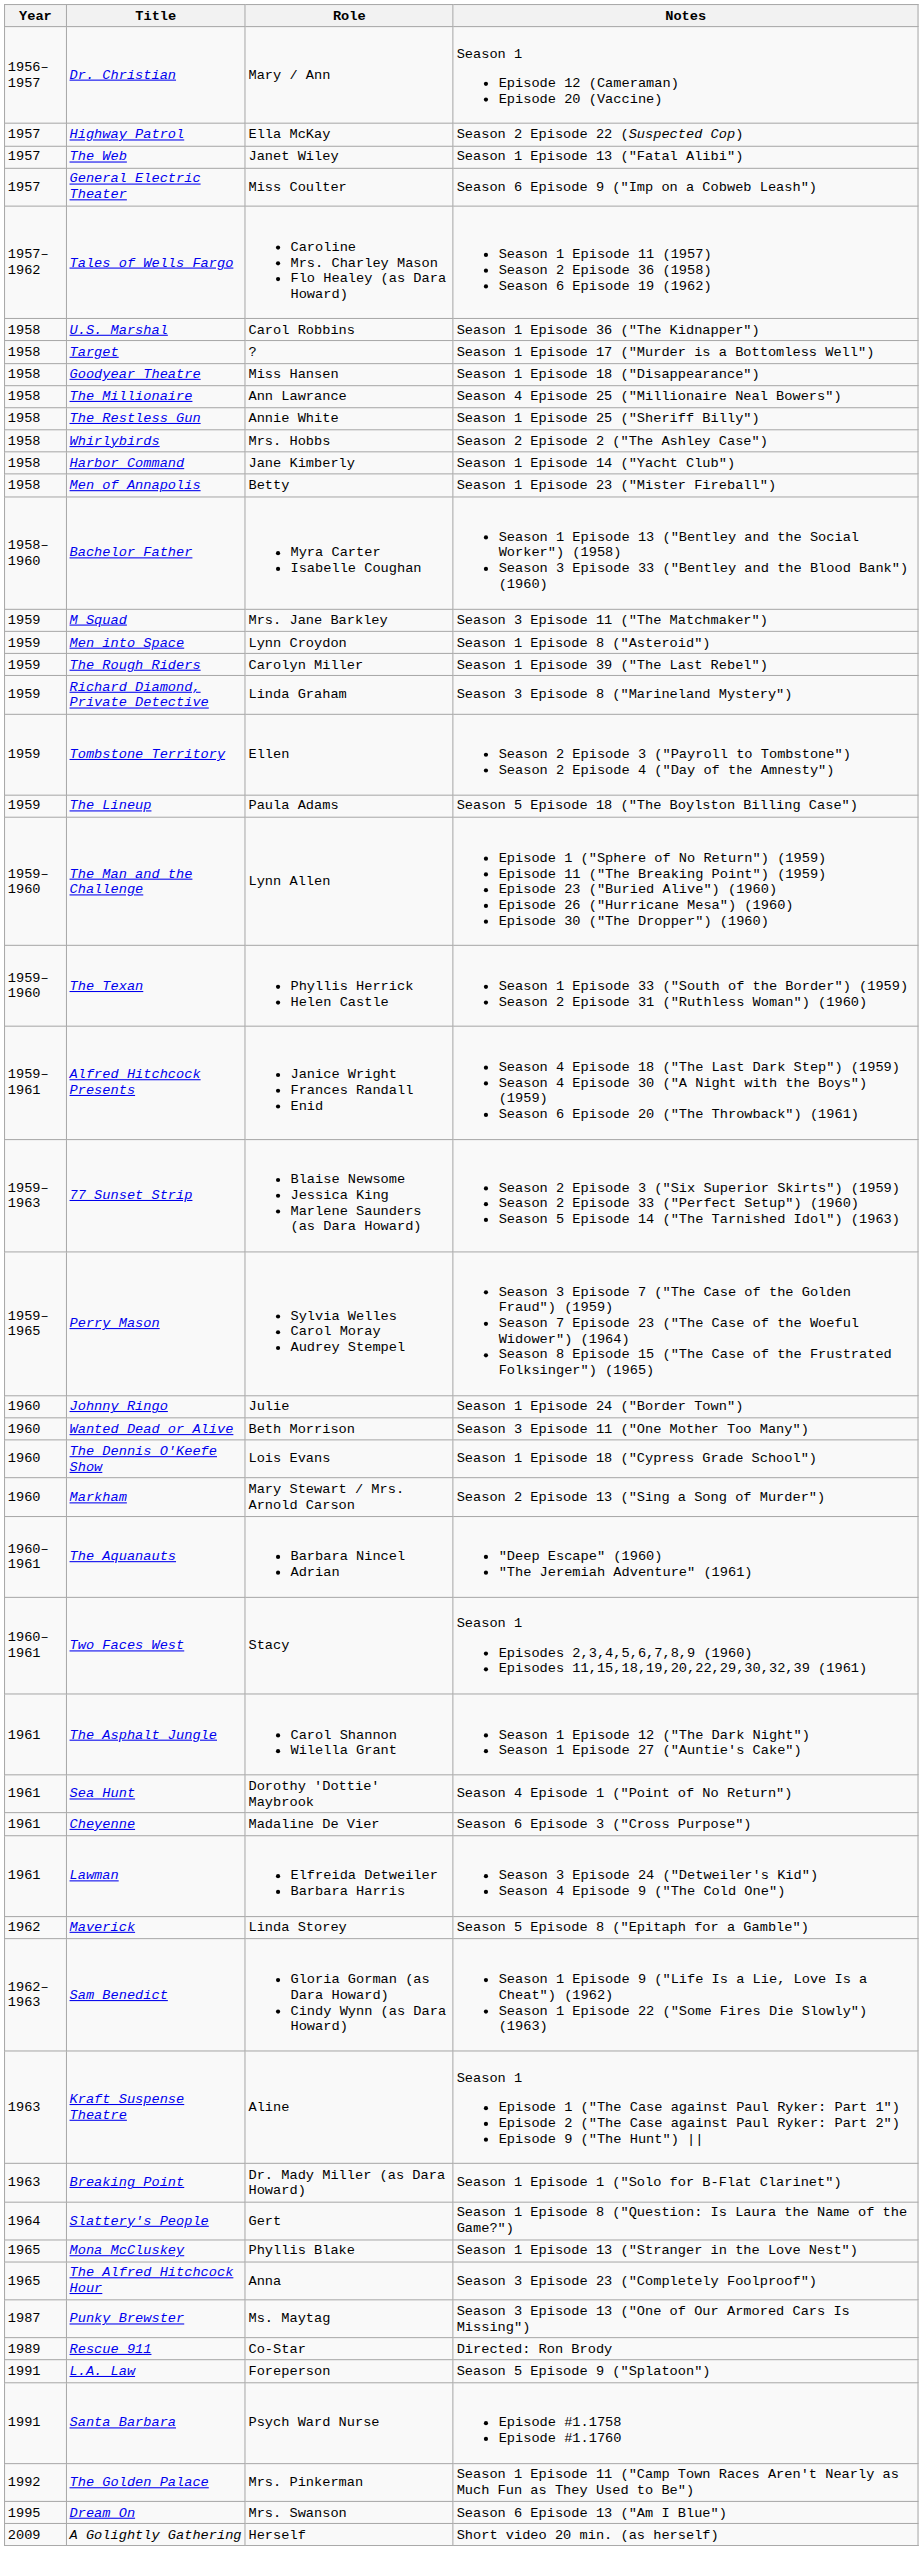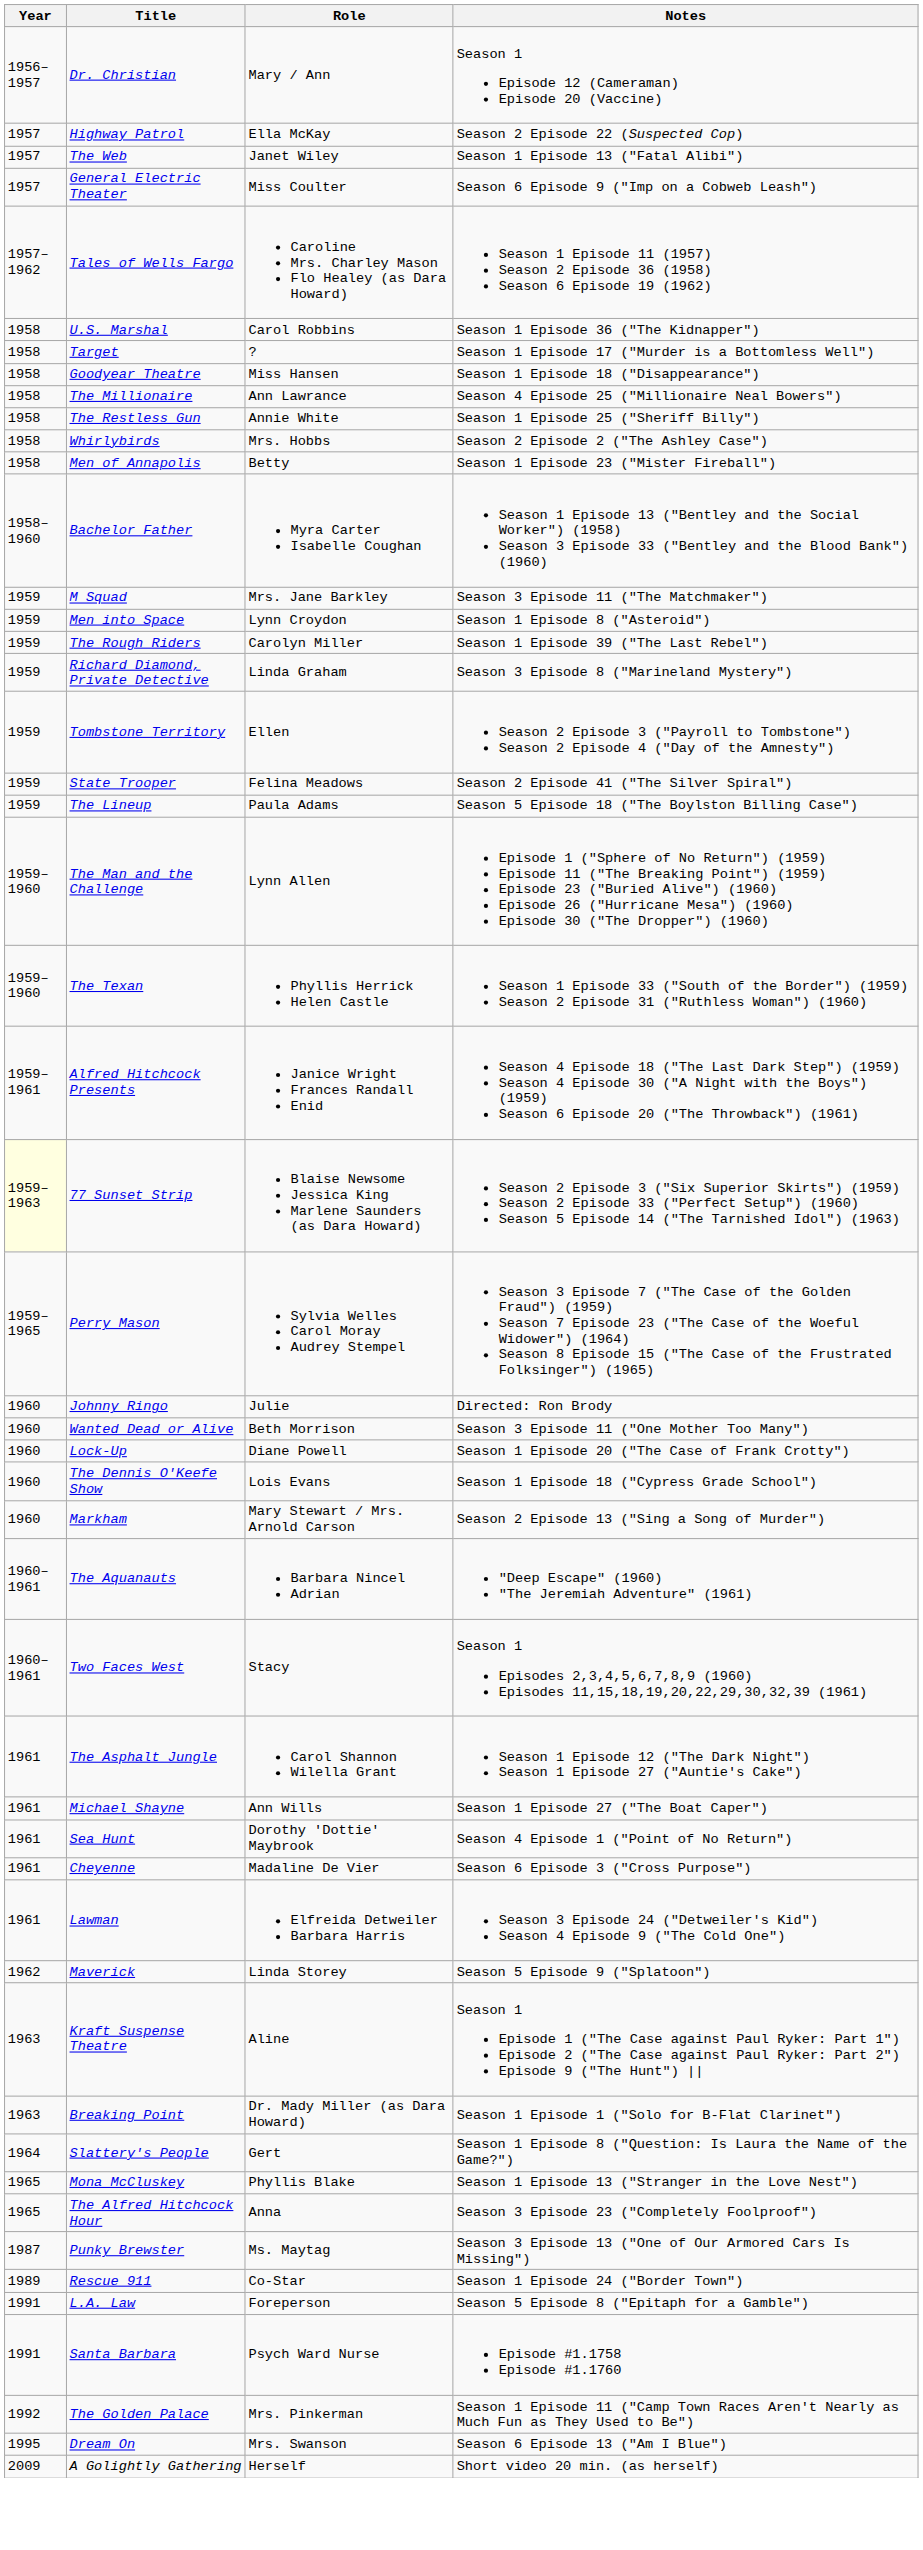 <table class="wikitable sortable">
 <tr>
 <th>Year</th>
 <th>Title</th>
 <th>Role</th>
 <th>Notes</th>
 </tr>
 <tr>
 <td>1956–1957</td>
 <td><em><a href='#'>Dr. Christian</a></em></td>
 <td>Mary / Ann</td>
 <td><br>Season 1<ul><li>Episode 12 (Cameraman)</li><li>Episode 20 (Vaccine)</li></ul></td>
 </tr>
 <tr>
 <td>1957</td>
 <td><em><a href='#'>Highway Patrol</a></em></td>
 <td>Ella McKay</td>
 <td>Season 2 Episode 22 (<em>Suspected Cop</em>)</td>
 </tr>
 <tr>
 <td>1957</td>
 <td><em><a href='#'>The Web</a></em></td>
 <td>Janet Wiley</td>
 <td>Season 1 Episode 13 ("Fatal Alibi")</td>
 </tr>
 <tr>
 <td>1957</td>
 <td><em><a href='#'>General Electric Theater</a></em></td>
 <td>Miss Coulter</td>
 <td>Season 6 Episode 9 ("Imp on a Cobweb Leash")</td>
 </tr>
 <tr>
 <td>1957–1962</td>
 <td><em><a href='#'>Tales of Wells Fargo</a></em></td>
 <td><br><ul><li>Caroline</li><li>Mrs. Charley Mason</li><li>Flo Healey (as Dara Howard)</li></ul></td>
 <td><br><ul><li>Season 1 Episode 11 (1957)</li><li>Season 2 Episode 36 (1958)</li><li>Season 6 Episode 19 (1962)</li></ul></td>
 </tr>
 <tr>
 <td>1958</td>
 <td><em><a href='#'>U.S. Marshal</a></em></td>
 <td>Carol Robbins</td>
 <td>Season 1 Episode 36 ("The Kidnapper")</td>
 </tr>
 <tr>
 <td>1958</td>
 <td><em><a href='#'>Target</a></em></td>
 <td>?</td>
 <td>Season 1 Episode 17 ("Murder is a Bottomless Well")</td>
 </tr>
 <tr>
 <td>1958</td>
 <td><em><a href='#'>Goodyear Theatre</a></em></td>
 <td>Miss Hansen</td>
 <td>Season 1 Episode 18 ("Disappearance")</td>
 </tr>
 <tr>
 <td>1958</td>
 <td><em><a href='#'>The Millionaire</a></em></td>
 <td>Ann Lawrance</td>
 <td>Season 4 Episode 25 ("Millionaire Neal Bowers")</td>
 </tr>
 <tr>
 <td>1958</td>
 <td><em><a href='#'>The Restless Gun</a></em></td>
 <td>Annie White</td>
 <td>Season 1 Episode 25 ("Sheriff Billy")</td>
 </tr>
 <tr>
 <td>1958</td>
 <td><em><a href='#'>Whirlybirds</a></em></td>
 <td>Mrs. Hobbs</td>
 <td>Season 2 Episode 2 ("The Ashley Case")</td>
 </tr>
 <tr>
 <td>1958</td>
-<td><em><a href='#'>Harbor Command</a></em></td>
-<td>Jane Kimberly</td>
-<td>Season 1 Episode 14 ("Yacht Club")</td>
-</tr>
-<tr>
-<td>1958</td>
 <td><em><a href='#'>Men of Annapolis</a></em></td>
 <td>Betty</td>
 <td>Season 1 Episode 23 ("Mister Fireball")</td>
 </tr>
 <tr>
 <td>1958–1960</td>
 <td><em><a href='#'>Bachelor Father</a></em></td>
 <td><br><ul><li>Myra Carter</li><li>Isabelle Coughan</li></ul></td>
 <td><br><ul><li>Season 1 Episode 13 ("Bentley and the Social Worker") (1958)</li><li>Season 3 Episode 33 ("Bentley and the Blood Bank") (1960)</li></ul></td>
 </tr>
 <tr>
 <td>1959</td>
 <td><em><a href='#'>M Squad</a></em></td>
 <td>Mrs. Jane Barkley</td>
 <td>Season 3 Episode 11 ("The Matchmaker")</td>
 </tr>
 <tr>
 <td>1959</td>
 <td><em><a href='#'>Men into Space</a></em></td>
 <td>Lynn Croydon</td>
 <td>Season 1 Episode 8 ("Asteroid")</td>
 </tr>
 <tr>
 <td>1959</td>
 <td><em><a href='#'>The Rough Riders</a></em></td>
 <td>Carolyn Miller</td>
 <td>Season 1 Episode 39 ("The Last Rebel")</td>
 </tr>
 <tr>
 <td>1959</td>
 <td><em><a href='#'>Richard Diamond, Private Detective</a></em></td>
 <td>Linda Graham</td>
 <td>Season 3 Episode 8 ("Marineland Mystery")</td>
 </tr>
 <tr>
 <td>1959</td>
 <td><em><a href='#'>Tombstone Territory</a></em></td>
 <td>Ellen</td>
 <td><br><ul><li>Season 2 Episode 3 ("Payroll to Tombstone")</li><li>Season 2 Episode 4 ("Day of the Amnesty")</li></ul></td>
 </tr>
 <tr>
 <td>1959</td>
+<td><em><a href='#'>State Trooper</a></em></td>
+<td>Felina Meadows</td>
+<td>Season 2 Episode 41 ("The Silver Spiral")</td>
+</tr>
+<tr>
+<td>1959</td>
 <td><em><a href='#'>The Lineup</a></em></td>
 <td>Paula Adams</td>
 <td>Season 5 Episode 18 ("The Boylston Billing Case")</td>
 </tr>
 <tr>
 <td>1959–1960</td>
 <td><em><a href='#'>The Man and the Challenge</a></em></td>
 <td>Lynn Allen</td>
 <td><br><ul><li>Episode 1 ("Sphere of No Return") (1959)</li><li>Episode 11 ("The Breaking Point") (1959)</li><li>Episode 23 ("Buried Alive") (1960)</li><li>Episode 26 ("Hurricane Mesa") (1960)</li><li>Episode 30 ("The Dropper") (1960)</li></ul></td>
 </tr>
 <tr>
 <td>1959–1960</td>
 <td><em><a href='#'>The Texan</a></em></td>
 <td><br><ul><li>Phyllis Herrick</li><li>Helen Castle</li></ul></td>
 <td><br><ul><li>Season 1 Episode 33 ("South of the Border") (1959)</li><li>Season 2 Episode 31 ("Ruthless Woman") (1960)</li></ul></td>
 </tr>
 <tr>
 <td>1959–1961</td>
 <td><em><a href='#'>Alfred Hitchcock Presents</a></em></td>
 <td><br><ul><li>Janice Wright</li><li>Frances Randall</li><li>Enid</li></ul></td>
 <td><br><ul><li>Season 4 Episode 18 ("The Last Dark Step") (1959)</li><li>Season 4 Episode 30 ("A Night with the Boys") (1959)</li><li>Season 6 Episode 20 ("The Throwback") (1961)</li></ul></td>
 </tr>
 <tr>
-<td>1959–1963</td>
+<td style="background: lightyellow;">1959–1963</td>
 <td><em><a href='#'>77 Sunset Strip</a></em></td>
 <td><br><ul><li>Blaise Newsome</li><li>Jessica King</li><li>Marlene Saunders (as Dara Howard)</li></ul></td>
 <td><br><ul><li>Season 2 Episode 3 ("Six Superior Skirts") (1959)</li><li>Season 2 Episode 33 ("Perfect Setup") (1960)</li><li>Season 5 Episode 14 ("The Tarnished Idol") (1963)</li></ul></td>
 </tr>
 <tr>
 <td>1959–1965</td>
 <td><em><a href='#'>Perry Mason</a></em></td>
 <td><br><ul><li>Sylvia Welles</li><li>Carol Moray</li><li>Audrey Stempel</li></ul></td>
 <td><br><ul><li>Season 3 Episode 7 ("The Case of the Golden Fraud") (1959)</li><li>Season 7 Episode 23 ("The Case of the Woeful Widower") (1964)</li><li>Season 8 Episode 15 ("The Case of the Frustrated Folksinger") (1965)</li></ul></td>
 </tr>
 <tr>
 <td>1960</td>
 <td><em><a href='#'>Johnny Ringo</a></em></td>
 <td>Julie</td>
-<td>Season 1 Episode 24 ("Border Town")</td>
+<td>Directed: Ron Brody</td>
 </tr>
 <tr>
 <td>1960</td>
 <td><em><a href='#'>Wanted Dead or Alive</a></em></td>
 <td>Beth Morrison</td>
 <td>Season 3 Episode 11 ("One Mother Too Many")</td>
+</tr>
+<tr>
+<td>1960</td>
+<td><em><a href='#'>Lock-Up</a></em></td>
+<td>Diane Powell</td>
+<td>Season 1 Episode 20 ("The Case of Frank Crotty")</td>
 </tr>
 <tr>
 <td>1960</td>
 <td><em><a href='#'>The Dennis O'Keefe Show</a></em></td>
 <td>Lois Evans</td>
 <td>Season 1 Episode 18 ("Cypress Grade School")</td>
 </tr>
 <tr>
 <td>1960</td>
 <td><em><a href='#'>Markham</a></em></td>
 <td>Mary Stewart / Mrs. Arnold Carson</td>
 <td>Season 2 Episode 13 ("Sing a Song of Murder")</td>
 </tr>
 <tr>
 <td>1960–1961</td>
 <td><em><a href='#'>The Aquanauts</a></em></td>
 <td><br><ul><li>Barbara Nincel</li><li>Adrian</li></ul></td>
 <td><br><ul><li>"Deep Escape" (1960)</li><li>"The Jeremiah Adventure" (1961)</li></ul></td>
 </tr>
 <tr>
 <td>1960–1961</td>
 <td><em><a href='#'>Two Faces West</a></em></td>
 <td>Stacy</td>
 <td><br>Season 1<ul><li>Episodes 2,3,4,5,6,7,8,9 (1960)</li><li>Episodes 11,15,18,19,20,22,29,30,32,39 (1961)</li></ul></td>
 </tr>
 <tr>
 <td>1961</td>
 <td><em><a href='#'>The Asphalt Jungle</a></em></td>
 <td><br><ul><li>Carol Shannon</li><li>Wilella Grant</li></ul></td>
 <td><br><ul><li>Season 1 Episode 12 ("The Dark Night")</li><li>Season 1 Episode 27 ("Auntie's Cake")</li></ul></td>
 </tr>
 <tr>
 <td>1961</td>
+<td><em><a href='#'>Michael Shayne</a></em></td>
+<td>Ann Wills</td>
+<td>Season 1 Episode 27 ("The Boat Caper")</td>
+</tr>
+<tr>
+<td>1961</td>
 <td><em><a href='#'>Sea Hunt</a></em></td>
 <td>Dorothy 'Dottie' Maybrook</td>
 <td>Season 4 Episode 1 ("Point of No Return")</td>
 </tr>
 <tr>
 <td>1961</td>
 <td><em><a href='#'>Cheyenne</a></em></td>
 <td>Madaline De Vier</td>
 <td>Season 6 Episode 3 ("Cross Purpose")</td>
 </tr>
 <tr>
 <td>1961</td>
 <td><em><a href='#'>Lawman</a></em></td>
 <td><br><ul><li>Elfreida Detweiler</li><li>Barbara Harris</li></ul></td>
 <td><br><ul><li>Season 3 Episode 24 ("Detweiler's Kid")</li><li>Season 4 Episode 9 ("The Cold One")</li></ul></td>
 </tr>
 <tr>
 <td>1962</td>
 <td><em><a href='#'>Maverick</a></em></td>
 <td>Linda Storey</td>
-<td>Season 5 Episode 8 ("Epitaph for a Gamble")</td>
-</tr>
-<tr>
-<td>1962–1963</td>
-<td><em><a href='#'>Sam Benedict</a></em></td>
-<td><br><ul><li>Gloria Gorman (as Dara Howard)</li><li>Cindy Wynn (as Dara Howard)</li></ul></td>
-<td><br><ul><li>Season 1 Episode 9 ("Life Is a Lie, Love Is a Cheat") (1962)</li><li>Season 1 Episode 22 ("Some Fires Die Slowly") (1963)</li></ul></td>
+<td>Season 5 Episode 9 ("Splatoon")</td>
 </tr>
 <tr>
 <td>1963</td>
 <td><em><a href='#'>Kraft Suspense Theatre</a></em></td>
 <td>Aline</td>
 <td><br>Season 1<ul><li>Episode 1 ("The Case against Paul Ryker: Part 1")</li><li>Episode 2 ("The Case against Paul Ryker: Part 2")</li><li>Episode 9 ("The Hunt") ||</li></ul></td>
 </tr>
 <tr>
 <td>1963</td>
 <td><em><a href='#'>Breaking Point</a></em></td>
 <td>Dr. Mady Miller (as Dara Howard)</td>
 <td>Season 1 Episode 1 ("Solo for B-Flat Clarinet")</td>
 </tr>
 <tr>
 <td>1964</td>
 <td><em><a href='#'>Slattery's People</a></em></td>
 <td>Gert</td>
 <td>Season 1 Episode 8 ("Question: Is Laura the Name of the Game?")</td>
 </tr>
 <tr>
 <td>1965</td>
 <td><em><a href='#'>Mona McCluskey</a></em></td>
 <td>Phyllis Blake</td>
 <td>Season 1 Episode 13 ("Stranger in the Love Nest")</td>
 </tr>
 <tr>
 <td>1965</td>
 <td><em><a href='#'>The Alfred Hitchcock Hour</a></em></td>
 <td>Anna</td>
 <td>Season 3 Episode 23 ("Completely Foolproof")</td>
 </tr>
 <tr>
 <td>1987</td>
 <td><em><a href='#'>Punky Brewster</a></em></td>
 <td>Ms. Maytag</td>
 <td>Season 3 Episode 13 ("One of Our Armored Cars Is Missing")</td>
 </tr>
 <tr>
 <td>1989</td>
 <td><em><a href='#'>Rescue 911</a></em></td>
 <td>Co-Star</td>
-<td>Directed: Ron Brody</td>
+<td>Season 1 Episode 24 ("Border Town")</td>
 </tr>
 <tr>
 <td>1991</td>
 <td><em><a href='#'>L.A. Law</a></em></td>
 <td>Foreperson</td>
-<td>Season 5 Episode 9 ("Splatoon")</td>
+<td>Season 5 Episode 8 ("Epitaph for a Gamble")</td>
 </tr>
 <tr>
 <td>1991</td>
 <td><em><a href='#'>Santa Barbara</a></em></td>
 <td>Psych Ward Nurse</td>
 <td><br><ul><li>Episode #1.1758</li><li>Episode #1.1760</li></ul></td>
 </tr>
 <tr>
 <td>1992</td>
 <td><em><a href='#'>The Golden Palace</a></em></td>
 <td>Mrs. Pinkerman</td>
 <td>Season 1 Episode 11 ("Camp Town Races Aren't Nearly as Much Fun as They Used to Be")</td>
 </tr>
 <tr>
 <td>1995</td>
 <td><em><a href='#'>Dream On</a></em></td>
 <td>Mrs. Swanson</td>
 <td>Season 6 Episode 13 ("Am I Blue")</td>
 </tr>
 <tr>
 <td>2009</td>
 <td><em>A Golightly Gathering</em></td>
 <td>Herself</td>
 <td>Short video 20 min. (as herself)</td>
 </tr>
 <tr>
 </tr>
 </table>
